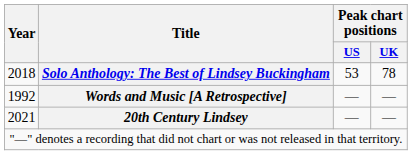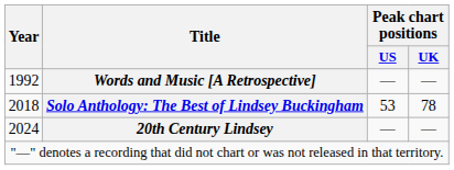 <table class="wikitable plainrowheaders" style="text-align:center;">
 <tr>
 <th scope="col" rowspan="2">Year</th>
 <th scope="col" rowspan="2">Title</th>
 <th scope="col" colspan="2">Peak chart positions</th>
 </tr>
 <tr>
 <th scope="col" style="width:2.5em;font-size:90%;"><a href='#'>US</a><br></th>
 <th scope="col" style="width:2.5em;font-size:90%;"><a href='#'>UK</a><br></th>
 </tr>
 <tr>
+<td>1992</td>
+<th scope="row"><em>Words and Music [A Retrospective]</em></th>
+<td>—</td>
+<td>—</td>
+</tr>
+<tr>
 <td>2018</td>
 <th scope="row"><em><a href='#'>Solo Anthology: The Best of Lindsey Buckingham</a></em></th>
 <td>53</td>
 <td>78</td>
 </tr>
 <tr>
-<td>1992</td>
-<th scope="row"><em>Words and Music [A Retrospective]</em></th>
-<td>—</td>
-<td>—</td>
-</tr>
-<tr>
-<td>2021</td>
+<td>2024</td>
 <th scope="row"><em>20th Century Lindsey</em></th>
 <td>—</td>
 <td>—</td>
 </tr>
 <tr>
 <td colspan="4" style="font-size:90%">"—" denotes a recording that did not chart or was not released in that territory.</td>
 </tr>
 </table>
